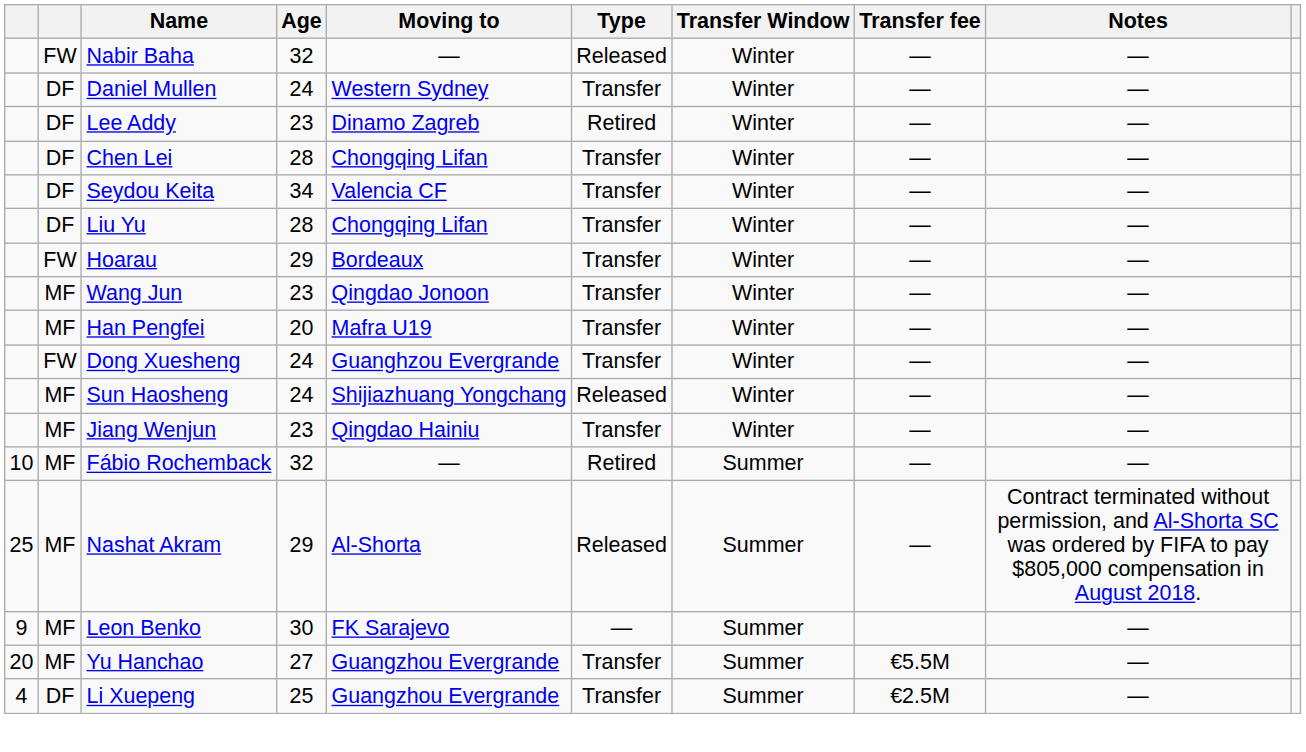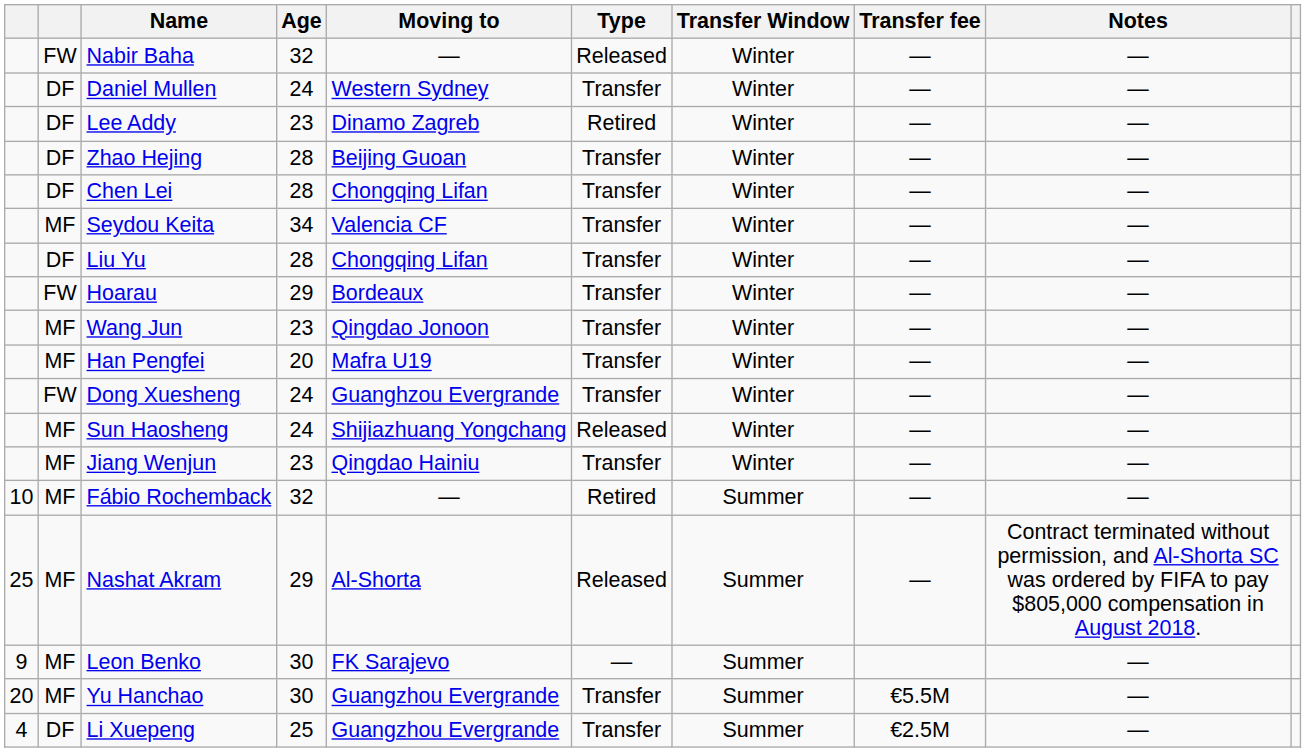 <table class="wikitable" style="text-align: center">
 <tr>
 <th></th>
 <th></th>
 <th>Name</th>
 <th>Age</th>
 <th>Moving to</th>
 <th>Type</th>
 <th>Transfer Window</th>
 <th>Transfer fee</th>
 <th style="width:220px">Notes</th>
 <th></th>
 </tr>
 <tr>
 <td align="center"></td>
 <td align="center">FW</td>
 <td align="left"> <a href='#'>Nabir Baha</a></td>
 <td align="center">32</td>
 <td>—</td>
 <td>Released</td>
 <td>Winter</td>
 <td>—</td>
 <td>—</td>
 <td></td>
 </tr>
 <tr>
 <td align="center"></td>
 <td align="center">DF</td>
 <td align="left"> <a href='#'>Daniel Mullen</a></td>
 <td align="center">24</td>
 <td align="left"> <a href='#'>Western Sydney</a></td>
 <td>Transfer</td>
 <td>Winter</td>
 <td>—</td>
 <td>—</td>
 <td></td>
 </tr>
 <tr>
 <td align="center"></td>
 <td align="center">DF</td>
 <td align="left"> <a href='#'>Lee Addy</a></td>
 <td align="center">23</td>
 <td align="left"> <a href='#'>Dinamo Zagreb</a></td>
 <td>Retired</td>
 <td>Winter</td>
 <td>—</td>
 <td>—</td>
 <td></td>
 </tr>
 <tr>
 <td align="center"></td>
 <td align="center">DF</td>
+<td align="left"> <a href='#'>Zhao Hejing</a></td>
+<td align="center">28</td>
+<td align="left"> <a href='#'>Beijing Guoan</a></td>
+<td>Transfer</td>
+<td>Winter</td>
+<td>—</td>
+<td>—</td>
+<td></td>
+</tr>
+<tr>
+<td align="center"></td>
+<td align="center">DF</td>
 <td align="left"> <a href='#'>Chen Lei</a></td>
 <td align="center">28</td>
 <td align="left"> <a href='#'>Chongqing Lifan</a></td>
 <td>Transfer</td>
 <td>Winter</td>
 <td>—</td>
 <td>—</td>
 <td></td>
 </tr>
 <tr>
 <td align="center"></td>
-<td align="center">DF</td>
+<td align="center">MF</td>
 <td align="left"> <a href='#'>Seydou Keita</a></td>
 <td align="center">34</td>
 <td align="left"> <a href='#'>Valencia CF</a></td>
 <td>Transfer</td>
 <td>Winter</td>
 <td>—</td>
 <td>—</td>
 <td></td>
 </tr>
 <tr>
 <td align="center"></td>
 <td align="center">DF</td>
 <td align="left"> <a href='#'>Liu Yu</a></td>
 <td align="center">28</td>
 <td align="left"> <a href='#'>Chongqing Lifan</a></td>
 <td>Transfer</td>
 <td>Winter</td>
 <td>—</td>
 <td>—</td>
 <td></td>
 </tr>
 <tr>
 <td align="center"></td>
 <td align="center">FW</td>
 <td align="left"> <a href='#'>Hoarau</a></td>
 <td align="center">29</td>
 <td align="left"> <a href='#'>Bordeaux</a></td>
 <td>Transfer</td>
 <td>Winter</td>
 <td>—</td>
 <td>—</td>
 <td></td>
 </tr>
 <tr>
 <td align="center"></td>
 <td align="center">MF</td>
 <td align="left"> <a href='#'>Wang Jun</a></td>
 <td align="center">23</td>
 <td align="left"> <a href='#'>Qingdao Jonoon</a></td>
 <td>Transfer</td>
 <td>Winter</td>
 <td>—</td>
 <td>—</td>
 <td></td>
 </tr>
 <tr>
 <td align="center"></td>
 <td align="center">MF</td>
 <td align="left"> <a href='#'>Han Pengfei</a></td>
 <td align="center">20</td>
 <td align="left"> <a href='#'>Mafra U19</a></td>
 <td>Transfer</td>
 <td>Winter</td>
 <td>—</td>
 <td>—</td>
 <td></td>
 </tr>
 <tr>
 <td align="center"></td>
 <td align="center">FW</td>
 <td align="left"> <a href='#'>Dong Xuesheng</a></td>
 <td align="center">24</td>
 <td align="left"> <a href='#'>Guanghzou Evergrande</a></td>
 <td>Transfer</td>
 <td>Winter</td>
 <td>—</td>
 <td>—</td>
 <td></td>
 </tr>
 <tr>
 <td align="center"></td>
 <td align="center">MF</td>
 <td align="left"> <a href='#'>Sun Haosheng</a></td>
 <td align="center">24</td>
 <td align="left"> <a href='#'>Shijiazhuang Yongchang</a></td>
 <td>Released</td>
 <td>Winter</td>
 <td>—</td>
 <td>—</td>
 <td></td>
 </tr>
 <tr>
 <td align="center"></td>
 <td align="center">MF</td>
 <td align="left"> <a href='#'>Jiang Wenjun</a></td>
 <td align="center">23</td>
 <td align="left"> <a href='#'>Qingdao Hainiu</a></td>
 <td>Transfer</td>
 <td>Winter</td>
 <td>—</td>
 <td>—</td>
 <td></td>
 </tr>
 <tr>
 <td align="center">10</td>
 <td align="center">MF</td>
 <td align="left"> <a href='#'>Fábio Rochemback</a></td>
 <td align="center">32</td>
 <td>—</td>
 <td>Retired</td>
 <td>Summer</td>
 <td>—</td>
 <td>—</td>
 <td></td>
 </tr>
 <tr>
 <td align="center">25</td>
 <td align="center">MF</td>
 <td align="left"> <a href='#'>Nashat Akram</a></td>
 <td align="center">29</td>
 <td align="left"> <a href='#'>Al-Shorta</a></td>
 <td>Released</td>
 <td>Summer</td>
 <td>—</td>
 <td>Contract terminated without permission, and <a href='#'>Al-Shorta SC</a> was ordered by FIFA to pay $805,000 compensation in <a href='#'>August 2018</a>.</td>
 <td></td>
 </tr>
 <tr>
 <td>9</td>
 <td>MF</td>
 <td align="left"> <a href='#'>Leon Benko</a></td>
 <td>30</td>
 <td align="left"> <a href='#'>FK Sarajevo</a></td>
 <td>—</td>
 <td>Summer</td>
 <td></td>
 <td>—</td>
 <td></td>
 </tr>
 <tr>
 <td>20</td>
 <td>MF</td>
 <td align="left"> <a href='#'>Yu Hanchao</a></td>
-<td>27</td>
+<td>30</td>
 <td align="left"> <a href='#'>Guangzhou Evergrande</a></td>
 <td>Transfer</td>
 <td>Summer</td>
 <td>€5.5M</td>
 <td>—</td>
 <td></td>
 </tr>
 <tr>
 <td align="center">4</td>
 <td align="center">DF</td>
 <td align="left"> <a href='#'>Li Xuepeng</a></td>
 <td align="center">25</td>
 <td align="left"> <a href='#'>Guangzhou Evergrande</a></td>
 <td>Transfer</td>
 <td>Summer</td>
 <td>€2.5M</td>
 <td>—</td>
 <td></td>
 </tr>
 </table>
